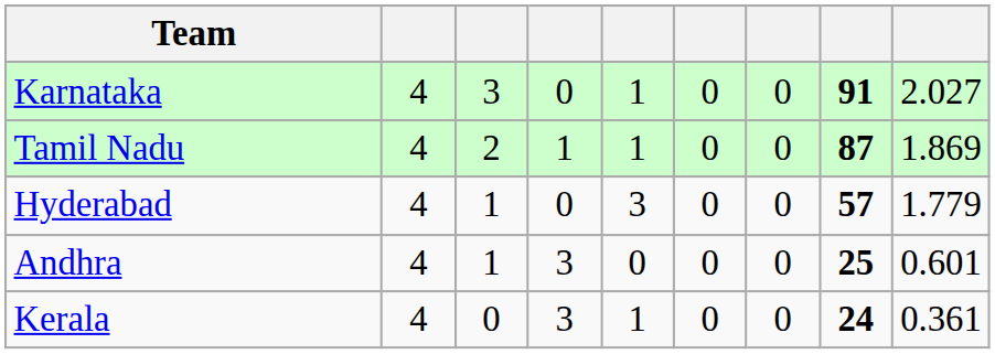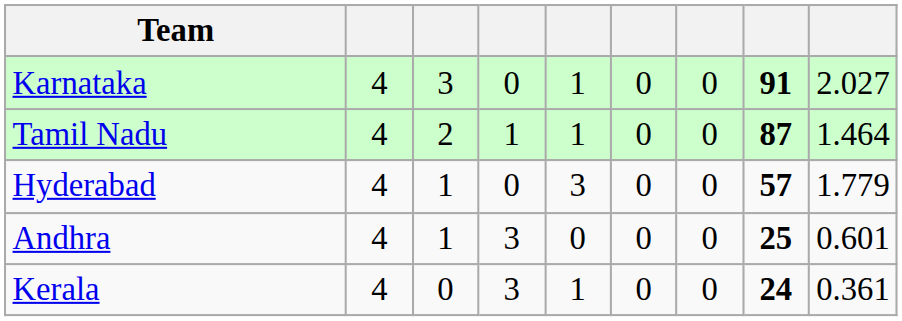 <table class="wikitable" style="text-align:center">
 <tr>
 <th style="width:160px">Team</th>
 <th style="width:25px"></th>
 <th style="width:25px"></th>
 <th style="width:25px"></th>
 <th style="width:25px"></th>
 <th style="width:25px"></th>
 <th style="width:25px"></th>
 <th style="width:25px"></th>
 <th style="width:25px;"></th>
 </tr>
 <tr style="background:#cfc;">
 <td style="text-align:left"><a href='#'>Karnataka</a></td>
 <td>4</td>
 <td>3</td>
 <td>0</td>
 <td>1</td>
 <td>0</td>
 <td>0</td>
 <td><strong>91</strong></td>
 <td>2.027</td>
 </tr>
 <tr style="background:#cfc;">
 <td style="text-align:left"><a href='#'>Tamil Nadu</a></td>
 <td>4</td>
 <td>2</td>
 <td>1</td>
 <td>1</td>
 <td>0</td>
 <td>0</td>
 <td><strong>87</strong></td>
-<td>1.869</td>
+<td>1.464</td>
 </tr>
 <tr>
 <td style="text-align:left"><a href='#'>Hyderabad</a></td>
 <td>4</td>
 <td>1</td>
 <td>0</td>
 <td>3</td>
 <td>0</td>
 <td>0</td>
 <td><strong>57</strong></td>
 <td>1.779</td>
 </tr>
 <tr>
 <td style="text-align:left"><a href='#'>Andhra</a></td>
 <td>4</td>
 <td>1</td>
 <td>3</td>
 <td>0</td>
 <td>0</td>
 <td>0</td>
 <td><strong>25</strong></td>
 <td>0.601</td>
 </tr>
 <tr>
 <td style="text-align:left"><a href='#'>Kerala</a></td>
 <td>4</td>
 <td>0</td>
 <td>3</td>
 <td>1</td>
 <td>0</td>
 <td>0</td>
 <td><strong>24</strong></td>
 <td>0.361</td>
 </tr>
 </table>
